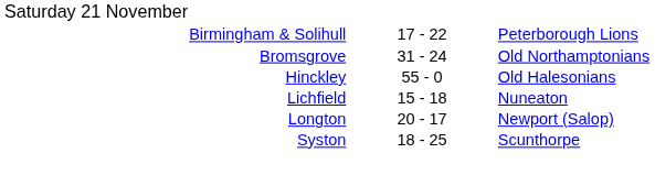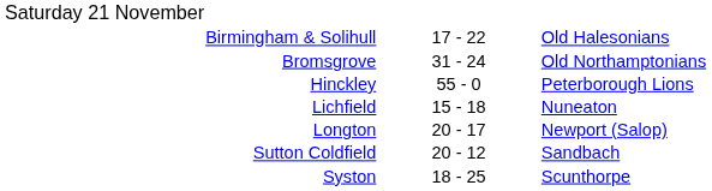 <table style="width:70%;" cellspacing="1">
 <tr>
 <th width=35%></th>
 <th width=15%></th>
 <th></th>
 </tr>
 <tr>
 <td>Saturday 21 November</td>
 </tr>
 <tr style=font-size:90%>
 <td align=right><a href='#'>Birmingham & Solihull</a></td>
 <td align=center>17 - 22</td>
-<td><a href='#'>Peterborough Lions</a></td>
+<td><a href='#'>Old Halesonians</a></td>
 </tr>
 <tr style=font-size:90%>
 <td align=right><a href='#'>Bromsgrove</a></td>
 <td align=center>31 - 24</td>
 <td><a href='#'>Old Northamptonians</a></td>
 </tr>
 <tr style=font-size:90%>
 <td align=right><a href='#'>Hinckley</a></td>
 <td align=center>55 - 0</td>
-<td><a href='#'>Old Halesonians</a></td>
+<td><a href='#'>Peterborough Lions</a></td>
 </tr>
 <tr style=font-size:90%>
 <td align=right><a href='#'>Lichfield</a></td>
 <td align=center>15 - 18</td>
 <td><a href='#'>Nuneaton</a></td>
 </tr>
 <tr style=font-size:90%>
 <td align=right><a href='#'>Longton</a></td>
 <td align=center>20 - 17</td>
 <td><a href='#'>Newport (Salop)</a></td>
 </tr>
 <tr style=font-size:90%>
+<td align=right><a href='#'>Sutton Coldfield</a></td>
+<td align=center>20 - 12</td>
+<td><a href='#'>Sandbach</a></td>
+</tr>
+<tr style=font-size:90%>
 <td align=right><a href='#'>Syston</a></td>
 <td align=center>18 - 25</td>
 <td><a href='#'>Scunthorpe</a></td>
 </tr>
 </table>
